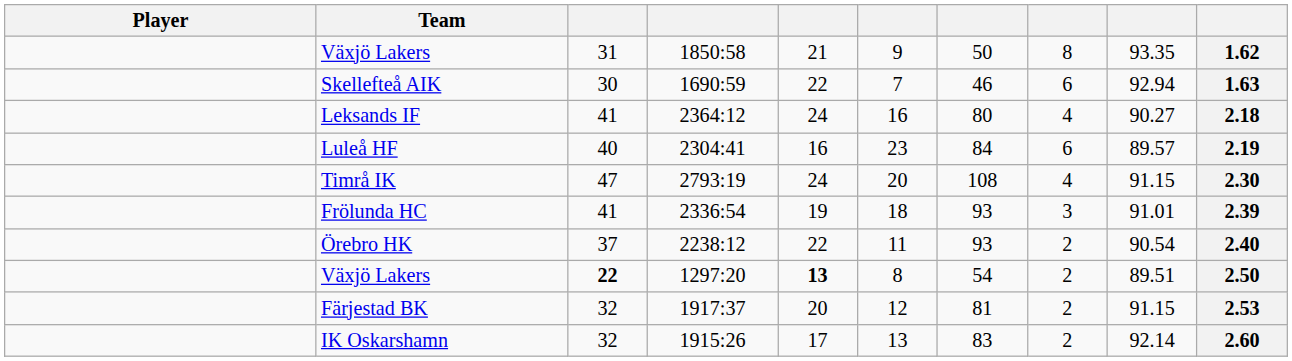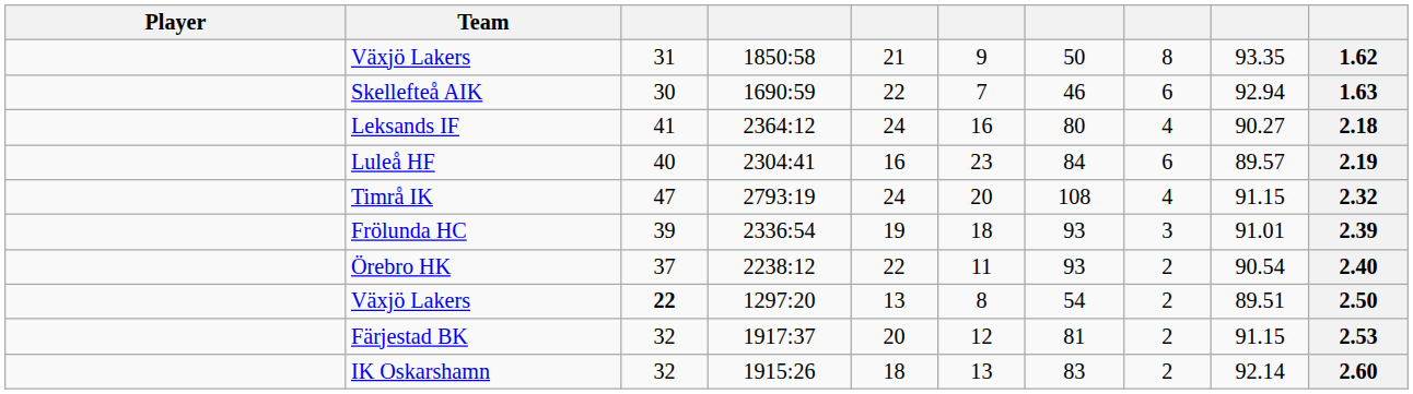 <table class="wikitable sortable" style="text-align: center">
 <tr>
 <th style="width: 15em;">Player</th>
 <th style="width: 12em;">Team</th>
 <th style="width: 3.5em;"></th>
 <th style="width: 6em;"></th>
 <th style="width: 3.5em;"></th>
 <th style="width: 3.5em;"></th>
 <th style="width: 4em;"></th>
 <th style="width: 3.5em;"></th>
 <th style="width: 4em;"></th>
 <th style="width: 4em;"></th>
 </tr>
 <tr>
 <td style="text-align:left;"> </td>
 <td style="text-align:left;"><a href='#'>Växjö Lakers</a></td>
 <td>31</td>
 <td>1850:58</td>
 <td>21</td>
 <td>9</td>
 <td>50</td>
 <td>8</td>
 <td>93.35</td>
 <th>1.62</th>
 </tr>
 <tr>
 <td style="text-align:left;"> </td>
 <td style="text-align:left;"><a href='#'>Skellefteå AIK</a></td>
 <td>30</td>
 <td>1690:59</td>
 <td>22</td>
 <td>7</td>
 <td>46</td>
 <td>6</td>
 <td>92.94</td>
 <th>1.63</th>
 </tr>
 <tr>
 <td style="text-align:left;"> </td>
 <td style="text-align:left;"><a href='#'>Leksands IF</a></td>
 <td>41</td>
 <td>2364:12</td>
 <td>24</td>
 <td>16</td>
 <td>80</td>
 <td>4</td>
 <td>90.27</td>
 <th>2.18</th>
 </tr>
 <tr>
 <td style="text-align:left;"> </td>
 <td style="text-align:left;"><a href='#'>Luleå HF</a></td>
 <td>40</td>
 <td>2304:41</td>
 <td>16</td>
 <td>23</td>
 <td>84</td>
 <td>6</td>
 <td>89.57</td>
 <th>2.19</th>
 </tr>
 <tr>
 <td style="text-align:left;"> </td>
 <td style="text-align:left;"><a href='#'>Timrå IK</a></td>
 <td>47</td>
 <td>2793:19</td>
 <td>24</td>
 <td>20</td>
 <td>108</td>
 <td>4</td>
 <td>91.15</td>
-<th>2.30</th>
+<th>2.32</th>
 </tr>
 <tr>
 <td style="text-align:left;"> </td>
 <td style="text-align:left;"><a href='#'>Frölunda HC</a></td>
-<td>41</td>
+<td>39</td>
 <td>2336:54</td>
 <td>19</td>
 <td>18</td>
 <td>93</td>
 <td>3</td>
 <td>91.01</td>
 <th>2.39</th>
 </tr>
 <tr>
 <td style="text-align:left;"> </td>
 <td style="text-align:left;"><a href='#'>Örebro HK</a></td>
 <td>37</td>
 <td>2238:12</td>
 <td>22</td>
 <td>11</td>
 <td>93</td>
 <td>2</td>
 <td>90.54</td>
 <th>2.40</th>
 </tr>
 <tr>
 <td style="text-align:left;"> </td>
 <td style="text-align:left;"><a href='#'>Växjö Lakers</a></td>
 <td><strong>22</strong></td>
 <td>1297:20</td>
-<td><strong>13</strong></td>
+<td>13</td>
 <td>8</td>
 <td>54</td>
 <td>2</td>
 <td>89.51</td>
 <th>2.50</th>
 </tr>
 <tr>
 <td style="text-align:left;"> </td>
 <td style="text-align:left;"><a href='#'>Färjestad BK</a></td>
 <td>32</td>
 <td>1917:37</td>
 <td>20</td>
 <td>12</td>
 <td>81</td>
 <td>2</td>
 <td>91.15</td>
 <th>2.53</th>
 </tr>
 <tr>
 <td style="text-align:left;"> </td>
 <td style="text-align:left;"><a href='#'>IK Oskarshamn</a></td>
 <td>32</td>
 <td>1915:26</td>
-<td>17</td>
+<td>18</td>
 <td>13</td>
 <td>83</td>
 <td>2</td>
 <td>92.14</td>
 <th>2.60</th>
 </tr>
 </table>
